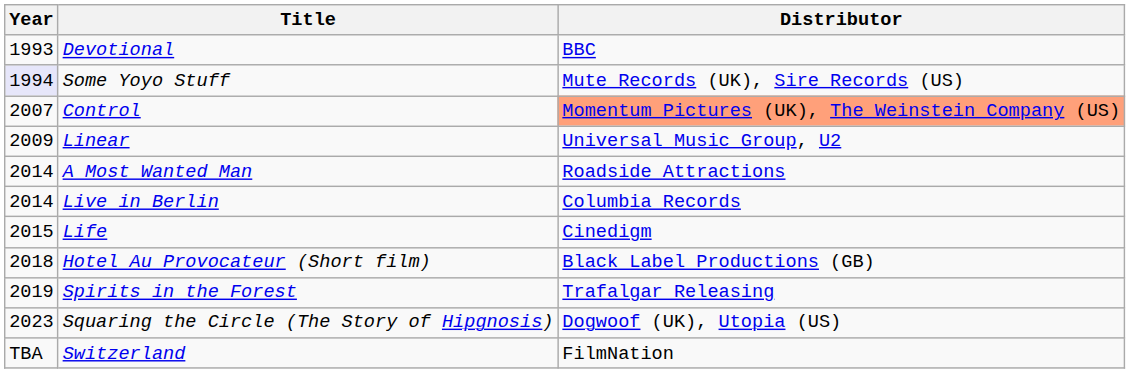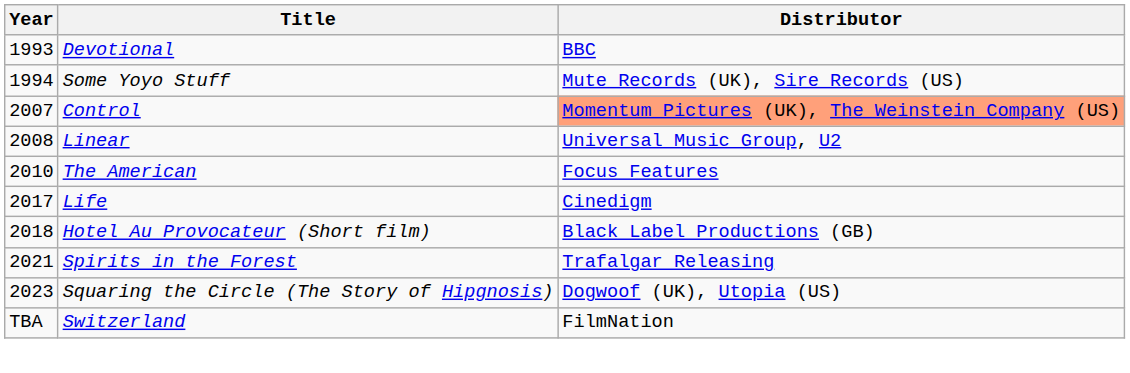 <table class="wikitable">
 <tr>
 <th>Year</th>
 <th>Title</th>
 <th>Distributor</th>
 </tr>
 <tr>
 <td>1993</td>
 <td><em><a href='#'>Devotional</a></em></td>
 <td><a href='#'>BBC</a></td>
 </tr>
 <tr>
-<td style="background: lavender;">1994</td>
+<td>1994</td>
 <td><em>Some Yoyo Stuff</em></td>
 <td><a href='#'>Mute Records</a> (UK), <a href='#'>Sire Records</a> (US)</td>
 </tr>
 <tr>
 <td>2007</td>
 <td><em> <a href='#'>Control</a></em></td>
 <td style="background: lightsalmon;"><a href='#'>Momentum Pictures</a> (UK), <a href='#'>The Weinstein Company</a> (US)</td>
 </tr>
 <tr>
-<td>2009</td>
+<td>2008</td>
 <td><em> <a href='#'>Linear</a></em></td>
 <td><a href='#'>Universal Music Group</a>, <a href='#'>U2</a></td>
 </tr>
 <tr>
-<td>2014</td>
-<td><em><a href='#'>A Most Wanted Man</a></em></td>
-<td><a href='#'>Roadside Attractions</a></td>
+<td>2010</td>
+<td><em><a href='#'>The American</a></em></td>
+<td><a href='#'>Focus Features</a></td>
 </tr>
 <tr>
-<td>2014</td>
-<td><em><a href='#'>Live in Berlin</a></em></td>
-<td><a href='#'>Columbia Records</a></td>
-</tr>
-<tr>
-<td>2015</td>
+<td>2017</td>
 <td><em><a href='#'>Life</a></em></td>
 <td><a href='#'>Cinedigm</a></td>
 </tr>
 <tr>
 <td>2018</td>
 <td><em><a href='#'>Hotel Au Provocateur</a> (Short film)</em></td>
 <td><a href='#'>Black Label Productions</a> (GB)</td>
 </tr>
 <tr>
-<td>2019</td>
+<td>2021</td>
 <td><em><a href='#'>Spirits in the Forest</a></em></td>
 <td><a href='#'>Trafalgar Releasing</a></td>
 </tr>
 <tr>
 <td>2023</td>
 <td><em>Squaring the Circle (The Story of <a href='#'>Hipgnosis</a>)</em></td>
 <td><a href='#'>Dogwoof</a> (UK), <a href='#'>Utopia</a> (US)</td>
 </tr>
 <tr>
 <td>TBA</td>
 <td><em><a href='#'>Switzerland</a></em></td>
 <td>FilmNation</td>
 </tr>
 </table>
